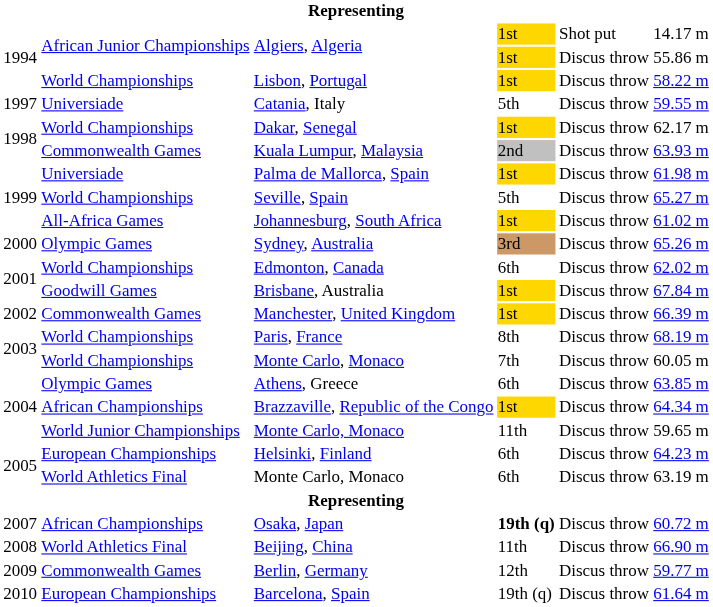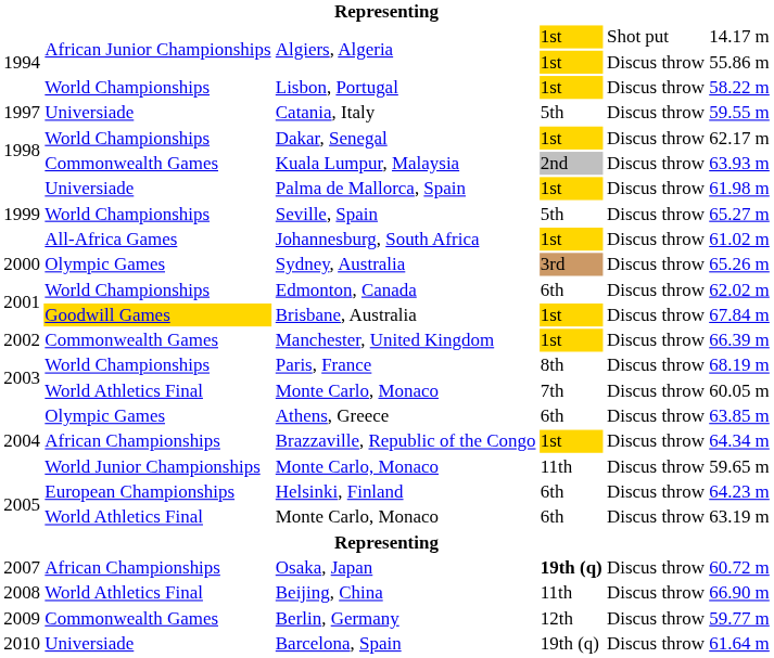 <table>
 <tr>
 <th colspan=6>Representing </th>
 </tr>
 <tr>
 <td rowspan=3>1994</td>
 <td rowspan=2><a href='#'>African Junior Championships</a></td>
 <td rowspan=2><a href='#'>Algiers</a>, <a href='#'>Algeria</a></td>
 <td bgcolor=gold>1st</td>
 <td>Shot put</td>
 <td>14.17 m</td>
 </tr>
 <tr>
 <td bgcolor=gold>1st</td>
 <td>Discus throw</td>
 <td>55.86 m</td>
 </tr>
 <tr>
 <td><a href='#'>World Championships</a></td>
 <td><a href='#'>Lisbon</a>, <a href='#'>Portugal</a></td>
 <td bgcolor=gold>1st</td>
 <td>Discus throw</td>
 <td><a href='#'>58.22 m</a></td>
 </tr>
 <tr>
 <td>1997</td>
 <td><a href='#'>Universiade</a></td>
 <td><a href='#'>Catania</a>, Italy</td>
 <td>5th</td>
 <td>Discus throw</td>
 <td><a href='#'>59.55 m</a></td>
 </tr>
 <tr>
 <td rowspan=2>1998</td>
 <td><a href='#'>World Championships</a></td>
 <td><a href='#'>Dakar</a>, <a href='#'>Senegal</a></td>
 <td bgcolor=gold>1st</td>
 <td>Discus throw</td>
 <td>62.17 m</td>
 </tr>
 <tr>
 <td><a href='#'>Commonwealth Games</a></td>
 <td><a href='#'>Kuala Lumpur</a>, <a href='#'>Malaysia</a></td>
 <td bgcolor=silver>2nd</td>
 <td>Discus throw</td>
 <td><a href='#'>63.93 m</a></td>
 </tr>
 <tr>
 <td rowspan=3>1999</td>
 <td><a href='#'>Universiade</a></td>
 <td><a href='#'>Palma de Mallorca</a>, <a href='#'>Spain</a></td>
 <td bgcolor=gold>1st</td>
 <td>Discus throw</td>
 <td><a href='#'>61.98 m</a></td>
 </tr>
 <tr>
 <td><a href='#'>World Championships</a></td>
 <td><a href='#'>Seville</a>, <a href='#'>Spain</a></td>
 <td>5th</td>
 <td>Discus throw</td>
 <td><a href='#'>65.27 m</a></td>
 </tr>
 <tr>
 <td><a href='#'>All-Africa Games</a></td>
 <td><a href='#'>Johannesburg</a>, <a href='#'>South Africa</a></td>
 <td bgcolor=gold>1st</td>
 <td>Discus throw</td>
 <td><a href='#'>61.02 m</a></td>
 </tr>
 <tr>
 <td>2000</td>
 <td><a href='#'>Olympic Games</a></td>
 <td><a href='#'>Sydney</a>, <a href='#'>Australia</a></td>
 <td bgcolor="CC9966">3rd</td>
 <td>Discus throw</td>
 <td><a href='#'>65.26 m</a></td>
 </tr>
 <tr>
 <td rowspan=2>2001</td>
 <td><a href='#'>World Championships</a></td>
 <td><a href='#'>Edmonton</a>, <a href='#'>Canada</a></td>
 <td>6th</td>
 <td>Discus throw</td>
 <td><a href='#'>62.02 m</a></td>
 </tr>
 <tr>
-<td><a href='#'>Goodwill Games</a></td>
+<td style="background: gold;"><a href='#'>Goodwill Games</a></td>
 <td><a href='#'>Brisbane</a>, Australia</td>
 <td bgcolor=gold>1st</td>
 <td>Discus throw</td>
 <td><a href='#'>67.84 m</a></td>
 </tr>
 <tr>
 <td>2002</td>
 <td><a href='#'>Commonwealth Games</a></td>
 <td><a href='#'>Manchester</a>, <a href='#'>United Kingdom</a></td>
 <td bgcolor=gold>1st</td>
 <td>Discus throw</td>
 <td><a href='#'>66.39 m</a></td>
 </tr>
 <tr>
 <td rowspan=2>2003</td>
 <td><a href='#'>World Championships</a></td>
 <td><a href='#'>Paris</a>, <a href='#'>France</a></td>
 <td>8th</td>
 <td>Discus throw</td>
 <td><a href='#'>68.19 m</a></td>
 </tr>
 <tr>
-<td><a href='#'>World Championships</a></td>
+<td><a href='#'>World Athletics Final</a></td>
 <td><a href='#'>Monte Carlo</a>, <a href='#'>Monaco</a></td>
 <td>7th</td>
 <td>Discus throw</td>
 <td>60.05 m</td>
 </tr>
 <tr>
 <td rowspan=3>2004</td>
 <td><a href='#'>Olympic Games</a></td>
 <td><a href='#'>Athens</a>, Greece</td>
 <td>6th</td>
 <td>Discus throw</td>
 <td><a href='#'>63.85 m</a></td>
 </tr>
 <tr>
 <td><a href='#'>African Championships</a></td>
 <td><a href='#'>Brazzaville</a>, <a href='#'>Republic of the Congo</a></td>
 <td bgcolor=gold>1st</td>
 <td>Discus throw</td>
 <td><a href='#'>64.34 m</a></td>
 </tr>
 <tr>
 <td><a href='#'>World Junior Championships</a></td>
 <td><a href='#'>Monte Carlo, Monaco</a></td>
 <td>11th</td>
 <td>Discus throw</td>
 <td>59.65 m</td>
 </tr>
 <tr>
 <td rowspan=2>2005</td>
 <td><a href='#'>European Championships</a></td>
 <td><a href='#'>Helsinki</a>, <a href='#'>Finland</a></td>
 <td>6th</td>
 <td>Discus throw</td>
 <td><a href='#'>64.23 m</a></td>
 </tr>
 <tr>
 <td><a href='#'>World Athletics Final</a></td>
 <td>Monte Carlo, Monaco</td>
 <td>6th</td>
 <td>Discus throw</td>
 <td>63.19 m</td>
 </tr>
 <tr>
 <th colspan=6>Representing </th>
 </tr>
 <tr>
 <td>2007</td>
 <td><a href='#'>African Championships</a></td>
 <td><a href='#'>Osaka</a>, <a href='#'>Japan</a></td>
 <td><strong>19th (q)</strong></td>
 <td>Discus throw</td>
 <td><a href='#'>60.72 m</a></td>
 </tr>
 <tr>
 <td>2008</td>
 <td><a href='#'>World Athletics Final</a></td>
 <td><a href='#'>Beijing</a>, <a href='#'>China</a></td>
 <td>11th</td>
 <td>Discus throw</td>
 <td><a href='#'>66.90 m</a></td>
 </tr>
 <tr>
 <td>2009</td>
 <td><a href='#'>Commonwealth Games</a></td>
 <td><a href='#'>Berlin</a>, <a href='#'>Germany</a></td>
 <td>12th</td>
 <td>Discus throw</td>
 <td><a href='#'>59.77 m</a></td>
 </tr>
 <tr>
 <td>2010</td>
-<td><a href='#'>European Championships</a></td>
+<td><a href='#'>Universiade</a></td>
 <td><a href='#'>Barcelona</a>, <a href='#'>Spain</a></td>
 <td>19th (q)</td>
 <td>Discus throw</td>
 <td><a href='#'>61.64 m</a></td>
 </tr>
 </table>
